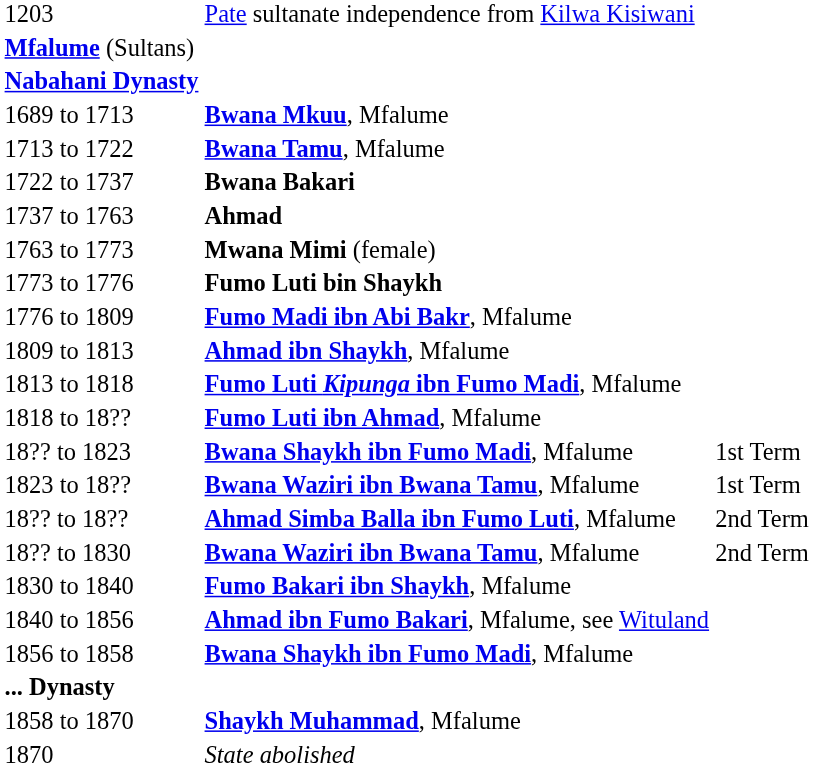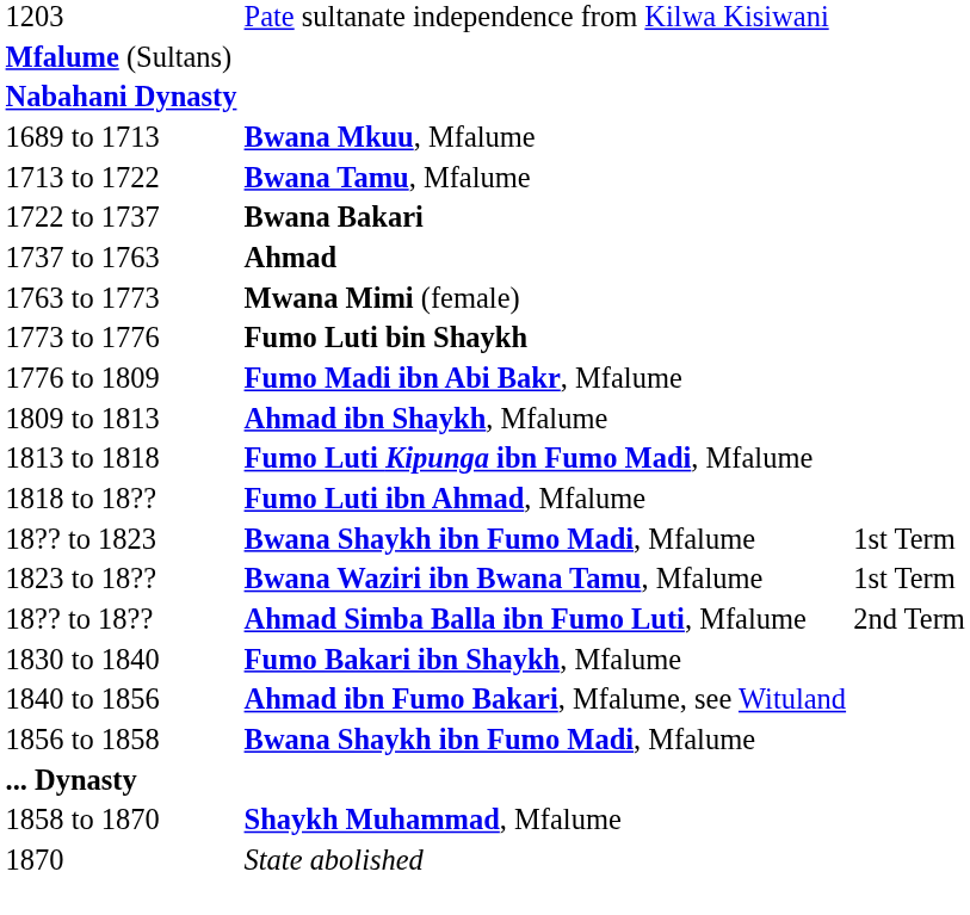 <table>
 <tr>
 <td>1203</td>
 <td><a href='#'>Pate</a> sultanate independence from <a href='#'>Kilwa Kisiwani</a></td>
 </tr>
 <tr>
 <td><strong><a href='#'>Mfalume</a></strong>  (Sultans)</td>
 </tr>
 <tr>
 <td><strong><a href='#'>Nabahani Dynasty</a></strong></td>
 </tr>
 <tr>
 <td>1689 to 1713</td>
 <td><strong><a href='#'>Bwana Mkuu</a></strong>, Mfalume</td>
 </tr>
 <tr>
 <td>1713 to 1722</td>
 <td><strong><a href='#'>Bwana Tamu</a></strong>, Mfalume</td>
 </tr>
 <tr>
 <td>1722 to 1737</td>
 <td><strong>Bwana Bakari</strong></td>
 </tr>
 <tr>
 <td>1737 to 1763</td>
 <td><strong>Ahmad</strong></td>
 </tr>
 <tr>
 <td>1763 to 1773</td>
 <td><strong>Mwana Mimi</strong> (female)</td>
 </tr>
 <tr>
 <td>1773 to 1776</td>
 <td><strong>Fumo Luti bin Shaykh</strong></td>
 </tr>
 <tr>
 <td>1776 to 1809</td>
 <td><strong><a href='#'>Fumo Madi ibn Abi Bakr</a></strong>, Mfalume</td>
 </tr>
 <tr>
 <td>1809 to 1813</td>
 <td><strong><a href='#'>Ahmad ibn Shaykh</a></strong>, Mfalume</td>
 </tr>
 <tr>
 <td>1813 to 1818</td>
 <td><strong><a href='#'>Fumo Luti <em>Kipunga</em> ibn Fumo Madi</a></strong>, Mfalume</td>
 </tr>
 <tr>
 <td>1818 to 18??</td>
 <td><strong><a href='#'>Fumo Luti ibn Ahmad</a></strong>, Mfalume</td>
 </tr>
 <tr>
 <td>18?? to 1823</td>
 <td><strong><a href='#'>Bwana Shaykh ibn Fumo Madi</a></strong>, Mfalume</td>
 <td>1st Term</td>
 </tr>
 <tr>
 <td>1823 to 18??</td>
 <td><strong><a href='#'>Bwana Waziri ibn Bwana Tamu</a></strong>, Mfalume</td>
 <td>1st Term</td>
 </tr>
 <tr>
 <td>18?? to 18??</td>
 <td><strong><a href='#'>Ahmad Simba Balla ibn Fumo Luti</a></strong>, Mfalume</td>
 <td>2nd Term</td>
 </tr>
 <tr>
-<td>18?? to 1830</td>
-<td><strong><a href='#'>Bwana Waziri ibn Bwana Tamu</a></strong>, Mfalume</td>
-<td>2nd Term</td>
-</tr>
-<tr>
 <td>1830 to 1840</td>
 <td><strong><a href='#'>Fumo Bakari ibn Shaykh</a></strong>, Mfalume</td>
 </tr>
 <tr>
 <td>1840 to 1856</td>
 <td><strong><a href='#'>Ahmad ibn Fumo Bakari</a></strong>, Mfalume, see <a href='#'>Wituland</a></td>
 </tr>
 <tr>
 <td>1856 to 1858</td>
 <td><strong><a href='#'>Bwana Shaykh ibn Fumo Madi</a></strong>, Mfalume</td>
 </tr>
 <tr>
 <td><strong>... Dynasty</strong></td>
 </tr>
 <tr>
 <td>1858 to 1870</td>
 <td><strong><a href='#'>Shaykh Muhammad</a></strong>, Mfalume</td>
 </tr>
 <tr>
 <td>1870</td>
 <td><em>State abolished</em></td>
 </tr>
 </table>
